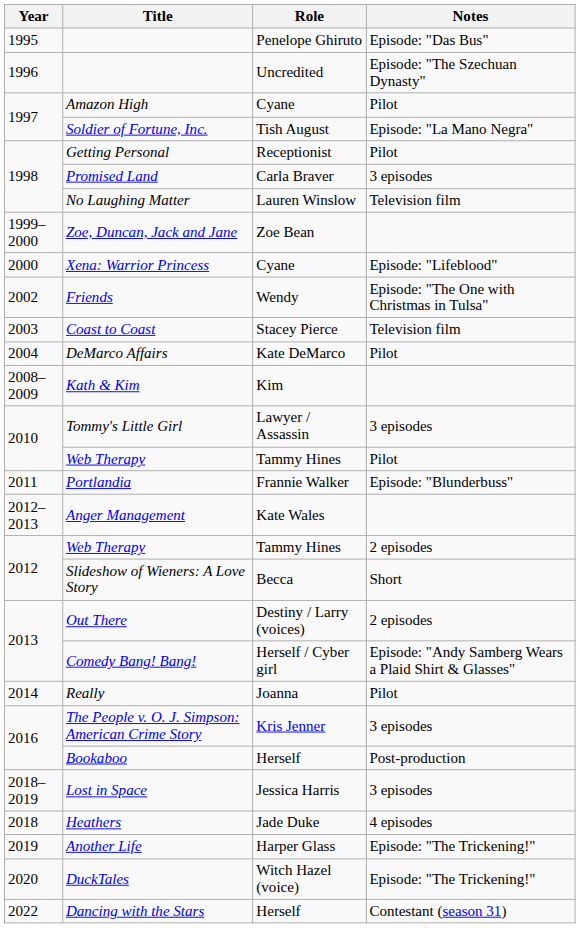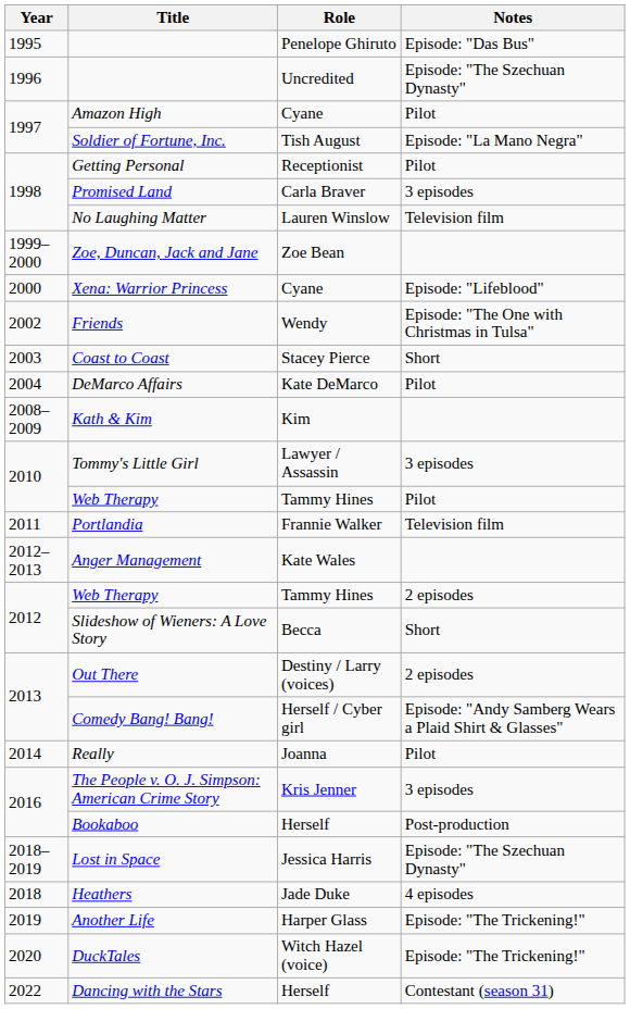 <table class="wikitable sortable">
 <tr>
 <th>Year</th>
 <th>Title</th>
 <th>Role</th>
 <th class="unsortable">Notes</th>
 </tr>
 <tr>
 <td>1995</td>
 <td><em></em></td>
 <td>Penelope Ghiruto</td>
 <td>Episode: "Das Bus"</td>
 </tr>
 <tr>
 <td>1996</td>
 <td><em></em></td>
 <td>Uncredited</td>
 <td>Episode: "The Szechuan Dynasty"</td>
 </tr>
 <tr>
 <td rowspan="2">1997</td>
 <td><em>Amazon High</em></td>
 <td>Cyane</td>
 <td>Pilot</td>
 </tr>
 <tr>
 <td><em><a href='#'>Soldier of Fortune, Inc.</a></em></td>
 <td>Tish August</td>
 <td>Episode: "La Mano Negra"</td>
 </tr>
 <tr>
 <td rowspan="3">1998</td>
 <td><em>Getting Personal</em></td>
 <td>Receptionist</td>
 <td>Pilot</td>
 </tr>
 <tr>
 <td><em><a href='#'>Promised Land</a></em></td>
 <td>Carla Braver</td>
 <td>3 episodes</td>
 </tr>
 <tr>
 <td><em>No Laughing Matter</em></td>
 <td>Lauren Winslow</td>
 <td>Television film</td>
 </tr>
 <tr>
 <td>1999–2000</td>
 <td><em><a href='#'>Zoe, Duncan, Jack and Jane</a></em></td>
 <td>Zoe Bean</td>
 <td></td>
 </tr>
 <tr>
 <td>2000</td>
 <td><em><a href='#'>Xena: Warrior Princess</a></em></td>
 <td>Cyane</td>
 <td>Episode: "Lifeblood"</td>
 </tr>
 <tr>
 <td>2002</td>
 <td><em><a href='#'>Friends</a></em></td>
 <td>Wendy</td>
 <td>Episode: "The One with Christmas in Tulsa"</td>
 </tr>
 <tr>
 <td>2003</td>
 <td><em><a href='#'>Coast to Coast</a></em></td>
 <td>Stacey Pierce</td>
-<td>Television film</td>
+<td>Short</td>
 </tr>
 <tr>
 <td>2004</td>
 <td><em>DeMarco Affairs</em></td>
 <td>Kate DeMarco</td>
 <td>Pilot</td>
 </tr>
 <tr>
 <td>2008–2009</td>
 <td><em><a href='#'>Kath & Kim</a></em></td>
 <td>Kim</td>
 <td></td>
 </tr>
 <tr>
 <td rowspan="2">2010</td>
 <td><em>Tommy's Little Girl</em></td>
 <td>Lawyer / Assassin</td>
 <td>3 episodes</td>
 </tr>
 <tr>
 <td><em><a href='#'>Web Therapy</a></em></td>
 <td>Tammy Hines</td>
 <td>Pilot</td>
 </tr>
 <tr>
 <td>2011</td>
 <td><em><a href='#'>Portlandia</a></em></td>
 <td>Frannie Walker</td>
-<td>Episode: "Blunderbuss"</td>
+<td>Television film</td>
 </tr>
 <tr>
 <td>2012–2013</td>
 <td><em><a href='#'>Anger Management</a></em></td>
 <td>Kate Wales</td>
 <td></td>
 </tr>
 <tr>
 <td rowspan="2">2012</td>
 <td><em><a href='#'>Web Therapy</a></em></td>
 <td>Tammy Hines</td>
 <td>2 episodes</td>
 </tr>
 <tr>
 <td><em>Slideshow of Wieners: A Love Story</em></td>
 <td>Becca</td>
 <td>Short</td>
 </tr>
 <tr>
 <td rowspan="2">2013</td>
 <td><em><a href='#'>Out There</a></em></td>
 <td>Destiny / Larry (voices)</td>
 <td>2 episodes</td>
 </tr>
 <tr>
 <td><em><a href='#'>Comedy Bang! Bang!</a></em></td>
 <td>Herself / Cyber girl</td>
 <td>Episode: "Andy Samberg Wears a Plaid Shirt & Glasses"</td>
 </tr>
 <tr>
 <td>2014</td>
 <td><em>Really</em></td>
 <td>Joanna</td>
 <td>Pilot</td>
 </tr>
 <tr>
 <td rowspan="2">2016</td>
 <td data-sort-value="People v. O. J. Simpson: American Crime Story, The"><em><a href='#'>The People v. O. J. Simpson: American Crime Story</a></em></td>
 <td><a href='#'>Kris Jenner</a></td>
 <td>3 episodes</td>
 </tr>
 <tr>
 <td><em><a href='#'>Bookaboo</a></em></td>
 <td>Herself</td>
 <td>Post-production</td>
 </tr>
 <tr>
 <td>2018–2019</td>
 <td><em><a href='#'>Lost in Space</a></em></td>
 <td>Jessica Harris</td>
-<td>3 episodes</td>
+<td>Episode: "The Szechuan Dynasty"</td>
 </tr>
 <tr>
 <td>2018</td>
 <td><em><a href='#'>Heathers</a></em></td>
 <td>Jade Duke</td>
 <td>4 episodes</td>
 </tr>
 <tr>
 <td>2019</td>
 <td><em><a href='#'>Another Life</a></em></td>
 <td>Harper Glass</td>
 <td>Episode: "The Trickening!"</td>
 </tr>
 <tr>
 <td>2020</td>
 <td><em><a href='#'>DuckTales</a></em></td>
 <td>Witch Hazel (voice)</td>
 <td>Episode: "The Trickening!"</td>
 </tr>
 <tr>
 <td>2022</td>
 <td><em><a href='#'>Dancing with the Stars</a></em></td>
 <td>Herself</td>
 <td>Contestant (<a href='#'>season 31</a>)</td>
 </tr>
 </table>
